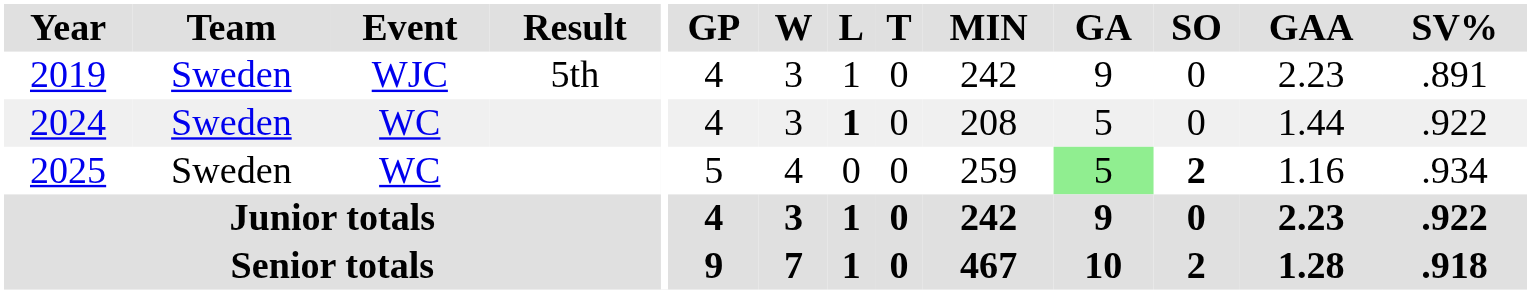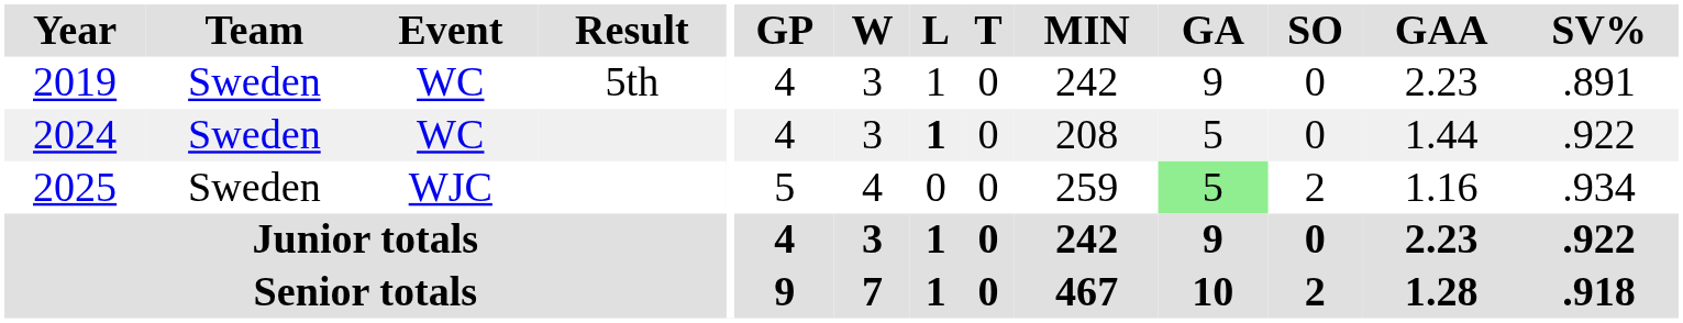 <table border="0" cellpadding="1" cellspacing="0" ID="Table3" style="text-align:center; width:40em;">
 <tr bgcolor="#e0e0e0">
 <th>Year</th>
 <th>Team</th>
 <th>Event</th>
 <th>Result</th>
 <th rowspan="99" bgcolor="#fff"></th>
 <th>GP</th>
 <th>W</th>
 <th>L</th>
 <th>T</th>
 <th>MIN</th>
 <th>GA</th>
 <th>SO</th>
 <th>GAA</th>
 <th>SV%</th>
 </tr>
 <tr>
 <td><a href='#'>2019</a></td>
 <td><a href='#'>Sweden</a></td>
-<td><a href='#'>WJC</a></td>
+<td><a href='#'>WC</a></td>
 <td>5th</td>
 <td>4</td>
 <td>3</td>
 <td>1</td>
 <td>0</td>
 <td>242</td>
 <td>9</td>
 <td>0</td>
 <td>2.23</td>
 <td>.891</td>
 </tr>
 <tr bgcolor="#f0f0f0">
 <td><a href='#'>2024</a></td>
 <td><a href='#'>Sweden</a></td>
 <td><a href='#'>WC</a></td>
 <td></td>
 <td>4</td>
 <td>3</td>
 <td><strong>1</strong></td>
 <td>0</td>
 <td>208</td>
 <td>5</td>
 <td>0</td>
 <td>1.44</td>
 <td>.922</td>
 </tr>
 <tr>
 <td><a href='#'>2025</a></td>
 <td>Sweden</td>
-<td><a href='#'>WC</a></td>
+<td><a href='#'>WJC</a></td>
 <td></td>
 <td>5</td>
 <td>4</td>
 <td>0</td>
 <td>0</td>
 <td>259</td>
 <td style="background: lightgreen;">5</td>
-<td><strong>2</strong></td>
+<td>2</td>
 <td>1.16</td>
 <td>.934</td>
 </tr>
 <tr bgcolor="#e0e0e0">
 <th colspan="4">Junior totals</th>
 <th>4</th>
 <th>3</th>
 <th>1</th>
 <th>0</th>
 <th>242</th>
 <th>9</th>
 <th>0</th>
 <th>2.23</th>
 <th>.922</th>
 </tr>
 <tr bgcolor="#e0e0e0">
 <th colspan="4">Senior totals</th>
 <th>9</th>
 <th>7</th>
 <th>1</th>
 <th>0</th>
 <th>467</th>
 <th>10</th>
 <th>2</th>
 <th>1.28</th>
 <th>.918</th>
 </tr>
 </table>
